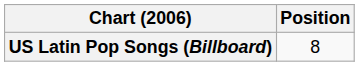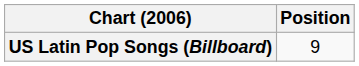 <table class="wikitable plainrowheaders">
 <tr>
 <th scope="col">Chart (2006)</th>
 <th scope="col">Position</th>
 </tr>
 <tr>
 <th scope="row">US Latin Pop Songs (<em>Billboard</em>)</th>
-<td align="center">8</td>
+<td align="center">9</td>
 </tr>
 </table>
